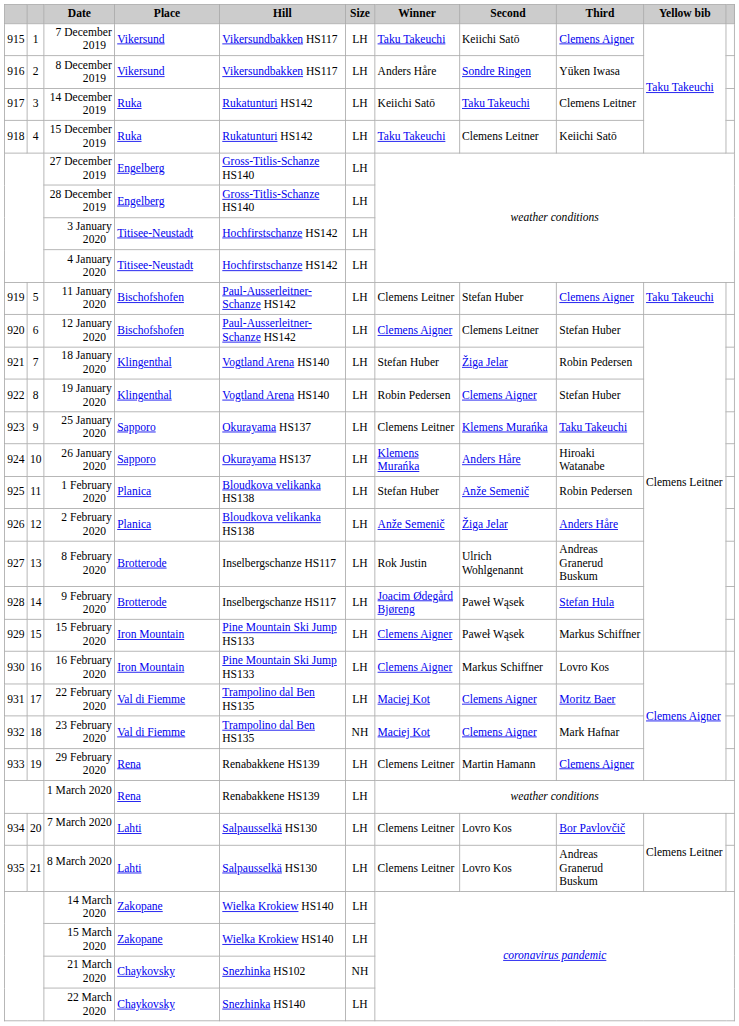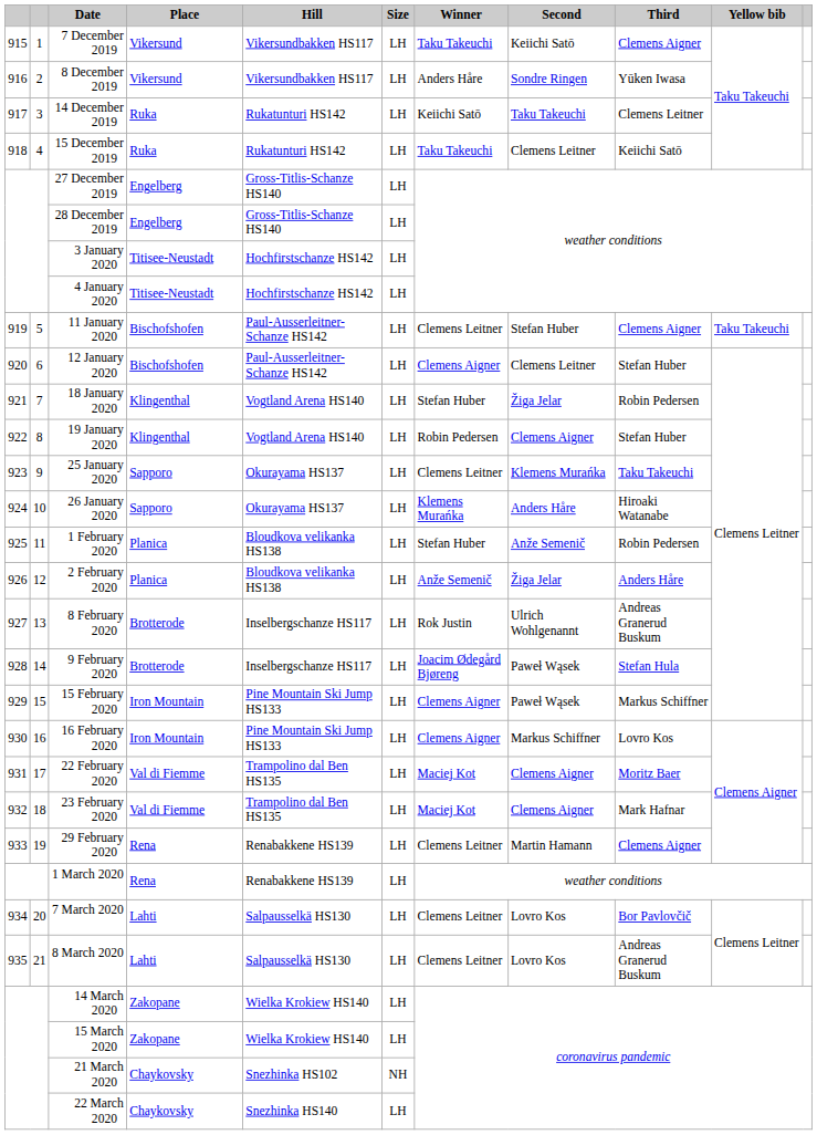 <table class="wikitable plainrowheaders" style="background:#fff; font-size:86%; line-height:16px; border:grey solid 1px; border-collapse:collapse;">
 <tr style="background:#ccc; text-align:center;">
 <th scope="col" style="background:#ccc; width=25 px;"></th>
 <th scope="col" style="background:#ccc; width=30 px;"></th>
 <th scope="col" style="background:#ccc; width:120px;">Date</th>
 <th scope="col" style="background:#ccc; width:200px;">Place</th>
 <th scope="col" style="background:#ccc; width:240px;">Hill</th>
 <th scope="col" style="background:#ccc; width:40px;">Size</th>
 <th scope="col" style="background:#ccc; width:185px;">Winner</th>
 <th scope="col" style="background:#ccc; width:185px;">Second</th>
 <th scope="col" style="background:#ccc; width:185px;">Third</th>
 <th scope="col" style="background:#ccc; width:180px;">Yellow bib</th>
 <th scope="col" style="background:#ccc; width:10px;"></th>
 </tr>
 <tr>
 <td align=center>915</td>
 <td align=center>1</td>
 <td align=right>7 December 2019  </td>
 <td> <a href='#'>Vikersund</a></td>
 <td><a href='#'>Vikersundbakken</a> HS117</td>
 <td align=center>LH</td>
 <td> <a href='#'>Taku Takeuchi</a></td>
 <td> Keiichi Satō</td>
 <td> <a href='#'>Clemens Aigner</a></td>
 <td rowspan=4> <a href='#'>Taku Takeuchi</a></td>
 <td></td>
 </tr>
 <tr>
 <td align=center>916</td>
 <td align=center>2</td>
 <td align=right>8 December 2019  </td>
 <td> <a href='#'>Vikersund</a></td>
 <td><a href='#'>Vikersundbakken</a> HS117</td>
 <td align=center>LH</td>
 <td> Anders Håre</td>
 <td> <a href='#'>Sondre Ringen</a></td>
 <td> Yūken Iwasa</td>
 <td></td>
 </tr>
 <tr>
 <td align=center>917</td>
 <td align=center>3</td>
 <td align=right>14 December 2019  </td>
 <td> <a href='#'>Ruka</a></td>
 <td><a href='#'>Rukatunturi</a> HS142</td>
 <td align=center>LH</td>
 <td> Keiichi Satō</td>
 <td> <a href='#'>Taku Takeuchi</a></td>
 <td> Clemens Leitner</td>
 <td></td>
 </tr>
 <tr>
 <td align=center>918</td>
 <td align=center>4</td>
 <td align=right>15 December 2019  </td>
 <td> <a href='#'>Ruka</a></td>
 <td><a href='#'>Rukatunturi</a> HS142</td>
 <td align=center>LH</td>
 <td> <a href='#'>Taku Takeuchi</a></td>
 <td> Clemens Leitner</td>
 <td> Keiichi Satō</td>
 <td></td>
 </tr>
 <tr>
 <td align=center colspan=2 rowspan=4></td>
 <td align=right>27 December 2019  </td>
 <td> <a href='#'>Engelberg</a></td>
 <td><a href='#'>Gross-Titlis-Schanze</a> HS140</td>
 <td align=center>LH</td>
 <td align=center colspan=5 rowspan=4><em>weather conditions</em></td>
 </tr>
 <tr>
 <td align=right>28 December 2019  </td>
 <td> <a href='#'>Engelberg</a></td>
 <td><a href='#'>Gross-Titlis-Schanze</a> HS140</td>
 <td align=center>LH</td>
 </tr>
 <tr>
 <td align=right>3 January 2020  </td>
 <td> <a href='#'>Titisee-Neustadt</a></td>
 <td><a href='#'>Hochfirstschanze</a> HS142</td>
 <td align=center>LH</td>
 </tr>
 <tr>
 <td align=right>4 January 2020  </td>
 <td> <a href='#'>Titisee-Neustadt</a></td>
 <td><a href='#'>Hochfirstschanze</a> HS142</td>
 <td align=center>LH</td>
 </tr>
 <tr>
 <td align=center>919</td>
 <td align=center>5</td>
 <td align=right>11 January 2020  </td>
 <td> <a href='#'>Bischofshofen</a></td>
 <td><a href='#'>Paul-Ausserleitner-Schanze</a> HS142</td>
 <td align=center>LH</td>
 <td> Clemens Leitner</td>
 <td> Stefan Huber</td>
 <td> <a href='#'>Clemens Aigner</a></td>
 <td> <a href='#'>Taku Takeuchi</a></td>
 <td></td>
 </tr>
 <tr>
 <td align=center>920</td>
 <td align=center>6</td>
 <td align=right>12 January 2020  </td>
 <td> <a href='#'>Bischofshofen</a></td>
 <td><a href='#'>Paul-Ausserleitner-Schanze</a> HS142</td>
 <td align=center>LH</td>
 <td> <a href='#'>Clemens Aigner</a></td>
 <td> Clemens Leitner</td>
 <td> Stefan Huber</td>
 <td rowspan=10> Clemens Leitner</td>
 <td></td>
 </tr>
 <tr>
 <td align=center>921</td>
 <td align=center>7</td>
 <td align=right>18 January 2020  </td>
 <td> <a href='#'>Klingenthal</a></td>
 <td><a href='#'>Vogtland Arena</a> HS140</td>
 <td align=center>LH</td>
 <td> Stefan Huber</td>
 <td> <a href='#'>Žiga Jelar</a></td>
 <td> Robin Pedersen</td>
 <td></td>
 </tr>
 <tr>
 <td align=center>922</td>
 <td align=center>8</td>
 <td align=right>19 January 2020  </td>
 <td> <a href='#'>Klingenthal</a></td>
 <td><a href='#'>Vogtland Arena</a> HS140</td>
 <td align=center>LH</td>
 <td> Robin Pedersen</td>
 <td> <a href='#'>Clemens Aigner</a></td>
 <td> Stefan Huber</td>
 <td></td>
 </tr>
 <tr>
 <td align=center>923</td>
 <td align=center>9</td>
 <td align=right>25 January 2020  </td>
 <td> <a href='#'>Sapporo</a></td>
 <td><a href='#'>Okurayama</a> HS137</td>
 <td align=center>LH</td>
 <td> Clemens Leitner</td>
 <td> <a href='#'>Klemens Murańka</a></td>
 <td> <a href='#'>Taku Takeuchi</a></td>
 <td></td>
 </tr>
 <tr>
 <td align=center>924</td>
 <td align=center>10</td>
 <td align=right>26 January 2020  </td>
 <td> <a href='#'>Sapporo</a></td>
 <td><a href='#'>Okurayama</a> HS137</td>
 <td align=center>LH</td>
 <td> <a href='#'>Klemens Murańka</a></td>
 <td> <a href='#'>Anders Håre</a></td>
 <td> Hiroaki Watanabe</td>
 <td></td>
 </tr>
 <tr>
 <td align=center>925</td>
 <td align=center>11</td>
 <td align=right>1 February 2020  </td>
 <td> <a href='#'>Planica</a></td>
 <td><a href='#'>Bloudkova velikanka</a> HS138</td>
 <td align=center>LH</td>
 <td> Stefan Huber</td>
 <td> <a href='#'>Anže Semenič</a></td>
 <td> Robin Pedersen</td>
 <td></td>
 </tr>
 <tr>
 <td align=center>926</td>
 <td align=center>12</td>
 <td align=right>2 February 2020  </td>
 <td> <a href='#'>Planica</a></td>
 <td><a href='#'>Bloudkova velikanka</a> HS138</td>
 <td align=center>LH</td>
 <td> <a href='#'>Anže Semenič</a></td>
 <td> <a href='#'>Žiga Jelar</a></td>
 <td> <a href='#'>Anders Håre</a></td>
 <td></td>
 </tr>
 <tr>
 <td align=center>927</td>
 <td align=center>13</td>
 <td align=right>8 February 2020  </td>
 <td> <a href='#'>Brotterode</a></td>
 <td>Inselbergschanze HS117</td>
 <td align=center>LH</td>
 <td> Rok Justin</td>
 <td> Ulrich Wohlgenannt</td>
 <td> Andreas Granerud Buskum</td>
 <td></td>
 </tr>
 <tr>
 <td align=center>928</td>
 <td align=center>14</td>
 <td align=right>9 February 2020  </td>
 <td> <a href='#'>Brotterode</a></td>
 <td>Inselbergschanze HS117</td>
 <td align=center>LH</td>
 <td> <a href='#'>Joacim Ødegård Bjøreng</a></td>
 <td> Paweł Wąsek</td>
 <td> <a href='#'>Stefan Hula</a></td>
 <td></td>
 </tr>
 <tr>
 <td align=center>929</td>
 <td align=center>15</td>
 <td align=right>15 February 2020  </td>
 <td> <a href='#'>Iron Mountain</a></td>
 <td><a href='#'>Pine Mountain Ski Jump</a> HS133</td>
 <td align=center>LH</td>
 <td> <a href='#'>Clemens Aigner</a></td>
 <td> Paweł Wąsek</td>
 <td> Markus Schiffner</td>
 <td></td>
 </tr>
 <tr>
 <td align=center>930</td>
 <td align=center>16</td>
 <td align=right>16 February 2020  </td>
 <td> <a href='#'>Iron Mountain</a></td>
 <td><a href='#'>Pine Mountain Ski Jump</a> HS133</td>
 <td align=center>LH</td>
 <td> <a href='#'>Clemens Aigner</a></td>
 <td> Markus Schiffner</td>
 <td> Lovro Kos</td>
 <td rowspan=4> <a href='#'>Clemens Aigner</a></td>
 <td></td>
 </tr>
 <tr>
 <td align=center>931</td>
 <td align=center>17</td>
 <td align=right>22 February 2020  </td>
 <td> <a href='#'>Val di Fiemme</a></td>
 <td><a href='#'>Trampolino dal Ben</a> HS135</td>
 <td align=center>LH</td>
 <td> <a href='#'>Maciej Kot</a></td>
 <td> <a href='#'>Clemens Aigner</a></td>
 <td> <a href='#'>Moritz Baer</a></td>
 <td></td>
 </tr>
 <tr>
 <td align=center>932</td>
 <td align=center>18</td>
 <td align=right>23 February 2020  </td>
 <td> <a href='#'>Val di Fiemme</a></td>
 <td><a href='#'>Trampolino dal Ben</a> HS135</td>
-<td align=center>NH</td>
+<td align=center>LH</td>
 <td> <a href='#'>Maciej Kot</a></td>
 <td> <a href='#'>Clemens Aigner</a></td>
 <td> Mark Hafnar</td>
 <td></td>
 </tr>
 <tr>
 <td align=center>933</td>
 <td align=center>19</td>
 <td align=right>29 February 2020  </td>
 <td> <a href='#'>Rena</a></td>
 <td>Renabakkene HS139</td>
 <td align=center>LH</td>
 <td> Clemens Leitner</td>
 <td> Martin Hamann</td>
 <td> <a href='#'>Clemens Aigner</a></td>
 <td></td>
 </tr>
 <tr>
 <td colspan=2></td>
 <td align=right>1 March 2020  </td>
 <td> <a href='#'>Rena</a></td>
 <td>Renabakkene HS139</td>
 <td align=center>LH</td>
 <td align=center colspan=5><em>weather conditions</em></td>
 </tr>
 <tr>
 <td align=center>934</td>
 <td align=center>20</td>
 <td align=right>7 March 2020  </td>
 <td> <a href='#'>Lahti</a></td>
 <td><a href='#'>Salpausselkä</a> HS130</td>
 <td align=center>LH</td>
 <td> Clemens Leitner</td>
 <td> Lovro Kos</td>
 <td> <a href='#'>Bor Pavlovčič</a></td>
 <td rowspan=2> Clemens Leitner</td>
 <td></td>
 </tr>
 <tr>
 <td align=center>935</td>
 <td align=center>21</td>
 <td align=right>8 March 2020  </td>
 <td> <a href='#'>Lahti</a></td>
 <td><a href='#'>Salpausselkä</a> HS130</td>
 <td align=center>LH</td>
 <td> Clemens Leitner</td>
 <td> Lovro Kos</td>
 <td> Andreas Granerud Buskum</td>
 <td></td>
 </tr>
 <tr>
 <td colspan=2 rowspan=4></td>
 <td align=right>14 March 2020  </td>
 <td> <a href='#'>Zakopane</a></td>
 <td><a href='#'>Wielka Krokiew</a> HS140</td>
 <td align=center>LH</td>
 <td colspan=5 rowspan=4 align=center><em><a href='#'>coronavirus pandemic</a></em></td>
 </tr>
 <tr>
 <td align=right>15 March 2020  </td>
 <td> <a href='#'>Zakopane</a></td>
 <td><a href='#'>Wielka Krokiew</a> HS140</td>
 <td align=center>LH</td>
 </tr>
 <tr>
 <td align=right>21 March 2020  </td>
 <td> <a href='#'>Chaykovsky</a></td>
 <td><a href='#'>Snezhinka</a> HS102</td>
 <td align=center>NH</td>
 </tr>
 <tr>
 <td align=right>22 March 2020  </td>
 <td> <a href='#'>Chaykovsky</a></td>
 <td><a href='#'>Snezhinka</a> HS140</td>
 <td align=center>LH</td>
 </tr>
 </table>
